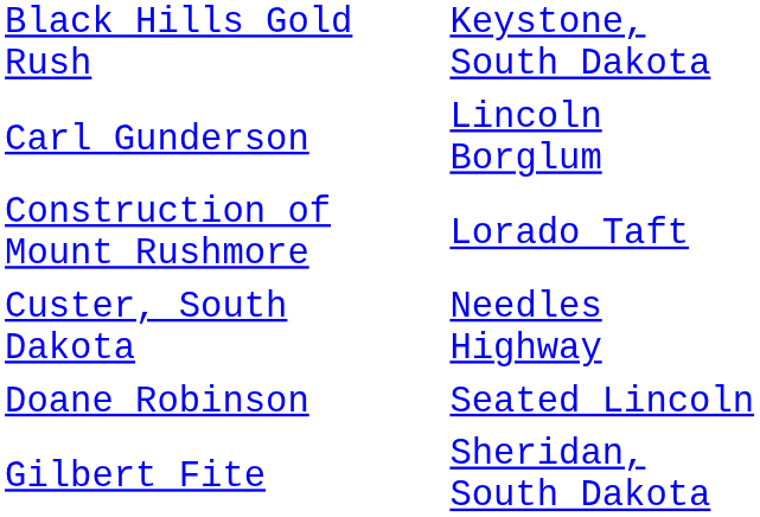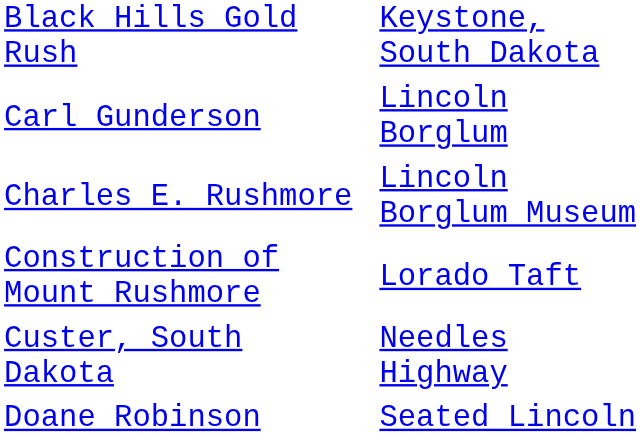 <table style="width: 45%; border: none; text-align: left;">
 <tr>
 <td><a href='#'>Black Hills Gold Rush</a></td>
 <td><a href='#'>Keystone, South Dakota</a></td>
 </tr>
 <tr>
 <td><a href='#'>Carl Gunderson</a></td>
 <td><a href='#'>Lincoln Borglum</a></td>
+</tr>
+<tr>
+<td><a href='#'>Charles E. Rushmore</a></td>
+<td><a href='#'>Lincoln Borglum Museum</a></td>
 </tr>
 <tr>
 <td><a href='#'>Construction of Mount Rushmore</a></td>
 <td><a href='#'>Lorado Taft</a></td>
 </tr>
 <tr>
 <td><a href='#'>Custer, South Dakota</a></td>
 <td><a href='#'>Needles Highway</a></td>
 </tr>
 <tr>
 <td><a href='#'>Doane Robinson</a></td>
 <td><a href='#'>Seated Lincoln</a></td>
 </tr>
-<tr>
-<td><a href='#'>Gilbert Fite</a></td>
-<td><a href='#'>Sheridan, South Dakota</a></td>
-</tr>
 </table>
